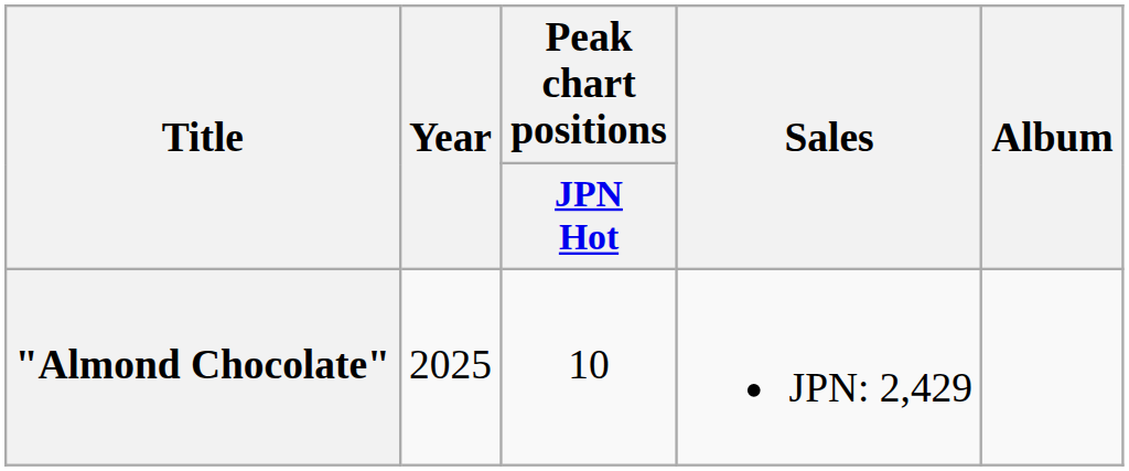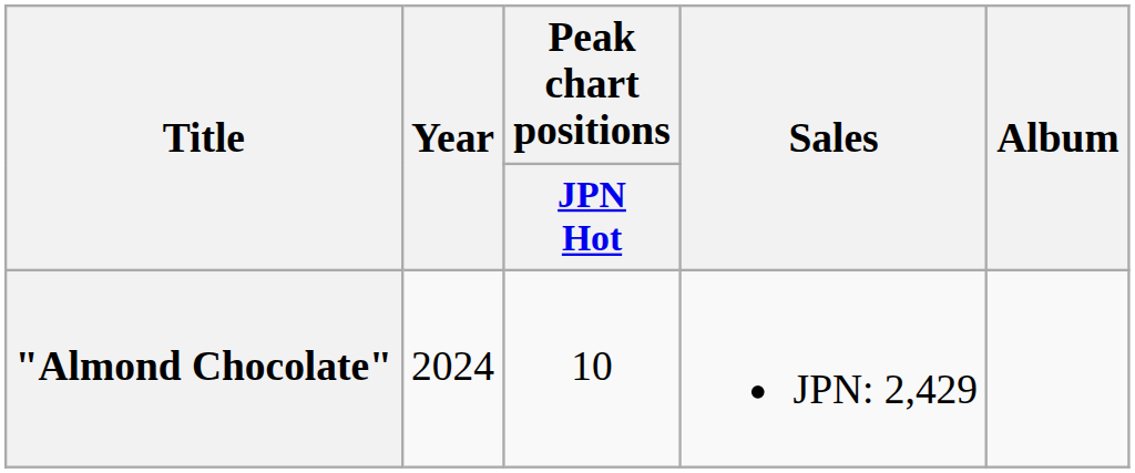 <table class="wikitable plainrowheaders" style="text-align:center">
 <tr>
 <th scope="col" rowspan="2">Title</th>
 <th scope="col" rowspan="2">Year</th>
 <th scope="col" colspan="1">Peak chart positions</th>
 <th scope="col" rowspan="2">Sales</th>
 <th scope="col" rowspan="2">Album</th>
 </tr>
 <tr>
 <th scope="col" style="font-size:90%; width:3em"><a href='#'>JPN<br>Hot</a><br></th>
 </tr>
 <tr>
 <th scope="row">"Almond Chocolate"</th>
-<td>2025</td>
+<td>2024</td>
 <td>10</td>
 <td><br><ul><li>JPN: 2,429  </li></ul></td>
 <td></td>
 </tr>
 </table>
